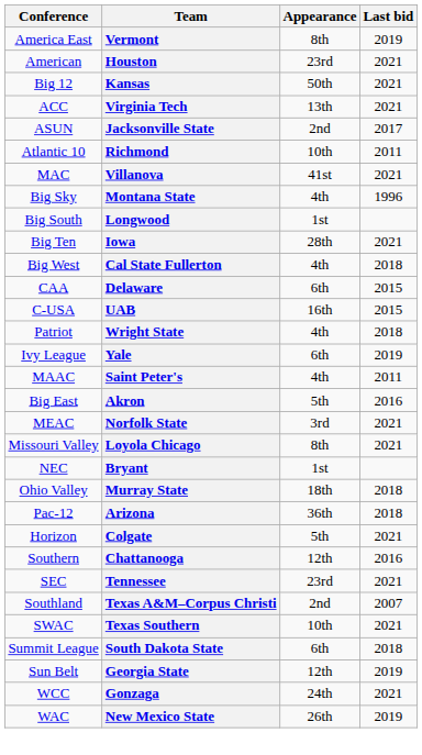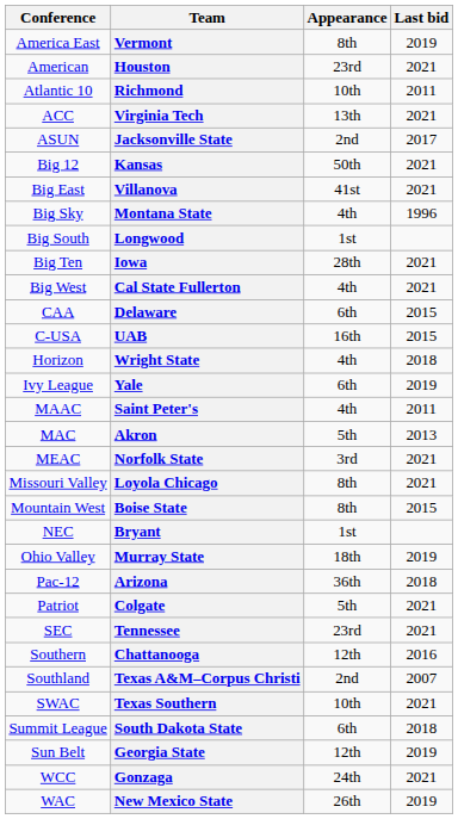 <table class="wikitable sortable plainrowheaders" style="text-align:center;">
 <tr>
 <th scope="col">Conference</th>
 <th scope="col">Team</th>
 <th scope="col" data-sort-type="number">Appearance</th>
 <th scope="col">Last bid</th>
 </tr>
 <tr>
 <td><a href='#'>America East</a></td>
 <th scope="row" style="text-align:left"><a href='#'>Vermont</a></th>
 <td>8th</td>
 <td>2019</td>
 </tr>
 <tr>
 <td><a href='#'>American</a></td>
 <th scope="row" style="text-align:left"><a href='#'>Houston</a></th>
 <td>23rd</td>
 <td>2021</td>
 </tr>
 <tr>
-<td><a href='#'>Big 12</a></td>
-<th scope="row" style="text-align:left"><a href='#'>Kansas</a></th>
-<td>50th</td>
-<td>2021</td>
+<td><a href='#'>Atlantic 10</a></td>
+<th scope="row" style="text-align:left"><a href='#'>Richmond</a></th>
+<td>10th</td>
+<td>2011</td>
 </tr>
 <tr>
 <td><a href='#'>ACC</a></td>
 <th scope="row" style="text-align:left"><a href='#'>Virginia Tech</a></th>
 <td>13th</td>
 <td>2021</td>
 </tr>
 <tr>
 <td><a href='#'>ASUN</a></td>
 <th scope="row" style="text-align:left"><a href='#'>Jacksonville State</a></th>
 <td>2nd</td>
 <td>2017</td>
 </tr>
 <tr>
-<td><a href='#'>Atlantic 10</a></td>
-<th scope="row" style="text-align:left"><a href='#'>Richmond</a></th>
-<td>10th</td>
-<td>2011</td>
+<td><a href='#'>Big 12</a></td>
+<th scope="row" style="text-align:left"><a href='#'>Kansas</a></th>
+<td>50th</td>
+<td>2021</td>
 </tr>
 <tr>
-<td><a href='#'>MAC</a></td>
+<td><a href='#'>Big East</a></td>
 <th scope="row" style="text-align:left"><a href='#'>Villanova</a></th>
 <td>41st</td>
 <td>2021</td>
 </tr>
 <tr>
 <td><a href='#'>Big Sky</a></td>
 <th scope="row" style="text-align:left"><a href='#'>Montana State</a></th>
 <td>4th</td>
 <td>1996</td>
 </tr>
 <tr>
 <td><a href='#'>Big South</a></td>
 <th scope="row" style="text-align:left"><a href='#'>Longwood</a></th>
 <td>1st</td>
 <td></td>
 </tr>
 <tr>
 <td><a href='#'>Big Ten</a></td>
 <th scope="row" style="text-align:left"><a href='#'>Iowa</a></th>
 <td>28th</td>
 <td>2021</td>
 </tr>
 <tr>
 <td><a href='#'>Big West</a></td>
 <th scope="row" style="text-align:left"><a href='#'>Cal State Fullerton</a></th>
 <td>4th</td>
-<td>2018</td>
+<td>2021</td>
 </tr>
 <tr>
 <td><a href='#'>CAA</a></td>
 <th scope="row" style="text-align:left"><a href='#'>Delaware</a></th>
 <td>6th</td>
 <td>2015</td>
 </tr>
 <tr>
 <td><a href='#'>C-USA</a></td>
 <th scope="row" style="text-align:left"><a href='#'>UAB</a></th>
 <td>16th</td>
 <td>2015</td>
 </tr>
 <tr>
-<td><a href='#'>Patriot</a></td>
+<td><a href='#'>Horizon</a></td>
 <th scope="row" style="text-align:left"><a href='#'>Wright State</a></th>
 <td>4th</td>
 <td>2018</td>
 </tr>
 <tr>
 <td><a href='#'>Ivy League</a></td>
 <th scope="row" style="text-align:left"><a href='#'>Yale</a></th>
 <td>6th</td>
 <td>2019</td>
 </tr>
 <tr>
 <td><a href='#'>MAAC</a></td>
 <th scope="row" style="text-align:left"><a href='#'>Saint Peter's</a></th>
 <td>4th</td>
 <td>2011</td>
 </tr>
 <tr>
-<td><a href='#'>Big East</a></td>
+<td><a href='#'>MAC</a></td>
 <th scope="row" style="text-align:left"><a href='#'>Akron</a></th>
 <td>5th</td>
-<td>2016</td>
+<td>2013</td>
 </tr>
 <tr>
 <td><a href='#'>MEAC</a></td>
 <th scope="row" style="text-align:left"><a href='#'>Norfolk State</a></th>
 <td>3rd</td>
 <td>2021</td>
 </tr>
 <tr>
 <td><a href='#'>Missouri Valley</a></td>
 <th scope="row" style="text-align:left"><a href='#'>Loyola Chicago</a></th>
 <td>8th</td>
 <td>2021</td>
 </tr>
 <tr>
+<td><a href='#'>Mountain West</a></td>
+<th scope="row" style="text-align:left"><a href='#'>Boise State</a></th>
+<td>8th</td>
+<td>2015</td>
+</tr>
+<tr>
 <td><a href='#'>NEC</a></td>
 <th scope="row" style="text-align:left"><a href='#'>Bryant</a></th>
 <td>1st</td>
 <td></td>
 </tr>
 <tr>
 <td><a href='#'>Ohio Valley</a></td>
 <th scope="row" style="text-align:left"><a href='#'>Murray State</a></th>
 <td>18th</td>
-<td>2018</td>
+<td>2019</td>
 </tr>
 <tr>
 <td><a href='#'>Pac-12</a></td>
 <th scope="row" style="text-align:left"><a href='#'>Arizona</a></th>
 <td>36th</td>
 <td>2018</td>
 </tr>
 <tr>
-<td><a href='#'>Horizon</a></td>
+<td><a href='#'>Patriot</a></td>
 <th scope="row" style="text-align:left"><a href='#'>Colgate</a></th>
 <td>5th</td>
+<td>2021</td>
+</tr>
+<tr>
+<td><a href='#'>SEC</a></td>
+<th scope="row" style="text-align:left"><a href='#'>Tennessee</a></th>
+<td>23rd</td>
 <td>2021</td>
 </tr>
 <tr>
 <td><a href='#'>Southern</a></td>
 <th scope="row" style="text-align:left"><a href='#'>Chattanooga</a></th>
 <td>12th</td>
 <td>2016</td>
-</tr>
-<tr>
-<td><a href='#'>SEC</a></td>
-<th scope="row" style="text-align:left"><a href='#'>Tennessee</a></th>
-<td>23rd</td>
-<td>2021</td>
 </tr>
 <tr>
 <td><a href='#'>Southland</a></td>
 <th scope="row" style="text-align:left"><a href='#'>Texas A&M–Corpus Christi</a></th>
 <td>2nd</td>
 <td>2007</td>
 </tr>
 <tr>
 <td><a href='#'>SWAC</a></td>
 <th scope="row" style="text-align:left"><a href='#'>Texas Southern</a></th>
 <td>10th</td>
 <td>2021</td>
 </tr>
 <tr>
 <td><a href='#'>Summit League</a></td>
 <th scope="row" style="text-align:left"><a href='#'>South Dakota State</a></th>
 <td>6th</td>
 <td>2018</td>
 </tr>
 <tr>
 <td><a href='#'>Sun Belt</a></td>
 <th scope="row" style="text-align:left"><a href='#'>Georgia State</a></th>
 <td>12th</td>
 <td>2019</td>
 </tr>
 <tr>
 <td><a href='#'>WCC</a></td>
 <th scope="row" style="text-align:left"><a href='#'>Gonzaga</a></th>
 <td>24th</td>
 <td>2021</td>
 </tr>
 <tr>
 <td><a href='#'>WAC</a></td>
 <th scope="row" style="text-align:left"><a href='#'>New Mexico State</a></th>
 <td>26th</td>
 <td>2019</td>
 </tr>
 </table>
